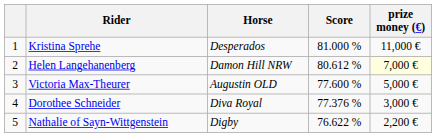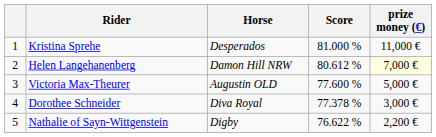 <table class="wikitable" style="font-size: 90%">
 <tr>
 <th width=20></th>
 <th width=220>Rider</th>
 <th width=120>Horse</th>
 <th width=70>Score</th>
 <th width=70>prize<br>money (<a href='#'>€</a>)</th>
 </tr>
 <tr>
 <td align=center>1</td>
 <td> <a href='#'>Kristina Sprehe</a></td>
 <td><em>Desperados</em></td>
 <td align=center>81.000 %</td>
 <td align=center>11,000 €</td>
 </tr>
 <tr>
 <td align=center>2</td>
 <td> <a href='#'>Helen Langehanenberg</a></td>
 <td><em>Damon Hill NRW</em></td>
 <td align=center>80.612 %</td>
 <td align=center style="background: lightyellow;">7,000 €</td>
 </tr>
 <tr>
 <td align=center>3</td>
 <td> <a href='#'>Victoria Max-Theurer</a></td>
 <td><em>Augustin OLD</em></td>
 <td align=center>77.600 %</td>
 <td align=center>5,000 €</td>
 </tr>
 <tr>
 <td align=center>4</td>
 <td> <a href='#'>Dorothee Schneider</a></td>
 <td><em>Diva Royal</em></td>
-<td align=center>77.376 %</td>
+<td align=center>77.378 %</td>
 <td align=center>3,000 €</td>
 </tr>
 <tr>
 <td align=center>5</td>
 <td> <a href='#'>Nathalie of Sayn-Wittgenstein</a></td>
 <td><em>Digby</em></td>
 <td align=center>76.622 %</td>
 <td align=center>2,200 €</td>
 </tr>
 </table>
